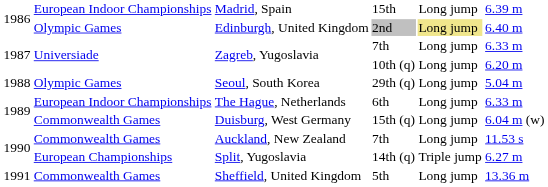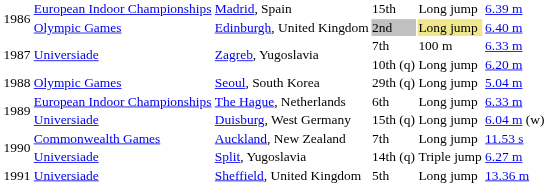 <table>
 <tr>
 <td rowspan=2>1986</td>
 <td><a href='#'>European Indoor Championships</a></td>
 <td><a href='#'>Madrid</a>, Spain</td>
 <td>15th</td>
 <td>Long jump</td>
 <td><a href='#'>6.39 m</a></td>
 </tr>
 <tr>
 <td><a href='#'>Olympic Games</a></td>
 <td><a href='#'>Edinburgh</a>, United Kingdom</td>
 <td bgcolor="silver">2nd</td>
 <td style="background: khaki;">Long jump</td>
 <td><a href='#'>6.40 m</a></td>
 </tr>
 <tr>
 <td rowspan=2>1987</td>
 <td rowspan=2><a href='#'>Universiade</a></td>
 <td rowspan=2><a href='#'>Zagreb</a>, Yugoslavia</td>
 <td>7th</td>
-<td>Long jump</td>
+<td>100 m</td>
 <td><a href='#'>6.33 m</a></td>
 </tr>
 <tr>
 <td>10th (q)</td>
 <td>Long jump</td>
 <td><a href='#'>6.20 m</a></td>
 </tr>
 <tr>
 <td>1988</td>
 <td><a href='#'>Olympic Games</a></td>
 <td><a href='#'>Seoul</a>, South Korea</td>
 <td>29th (q)</td>
 <td>Long jump</td>
 <td><a href='#'>5.04 m</a></td>
 </tr>
 <tr>
 <td rowspan=2>1989</td>
 <td><a href='#'>European Indoor Championships</a></td>
 <td><a href='#'>The Hague</a>, Netherlands</td>
 <td>6th</td>
 <td>Long jump</td>
 <td><a href='#'>6.33 m</a></td>
 </tr>
 <tr>
-<td><a href='#'>Commonwealth Games</a></td>
+<td><a href='#'>Universiade</a></td>
 <td><a href='#'>Duisburg</a>, West Germany</td>
 <td>15th (q)</td>
 <td>Long  jump</td>
 <td><a href='#'>6.04 m</a> (w)</td>
 </tr>
 <tr>
 <td rowspan=2>1990</td>
 <td><a href='#'>Commonwealth Games</a></td>
 <td><a href='#'>Auckland</a>, New Zealand</td>
 <td>7th</td>
 <td>Long jump</td>
 <td><a href='#'>11.53 s</a></td>
 </tr>
 <tr>
-<td><a href='#'>European Championships</a></td>
+<td><a href='#'>Universiade</a></td>
 <td><a href='#'>Split</a>, Yugoslavia</td>
 <td>14th (q)</td>
 <td>Triple jump</td>
 <td><a href='#'>6.27 m</a></td>
 </tr>
 <tr>
 <td>1991</td>
-<td><a href='#'>Commonwealth Games</a></td>
+<td><a href='#'>Universiade</a></td>
 <td><a href='#'>Sheffield</a>, United Kingdom</td>
 <td>5th</td>
 <td>Long jump</td>
 <td><a href='#'>13.36 m</a></td>
 </tr>
 </table>
